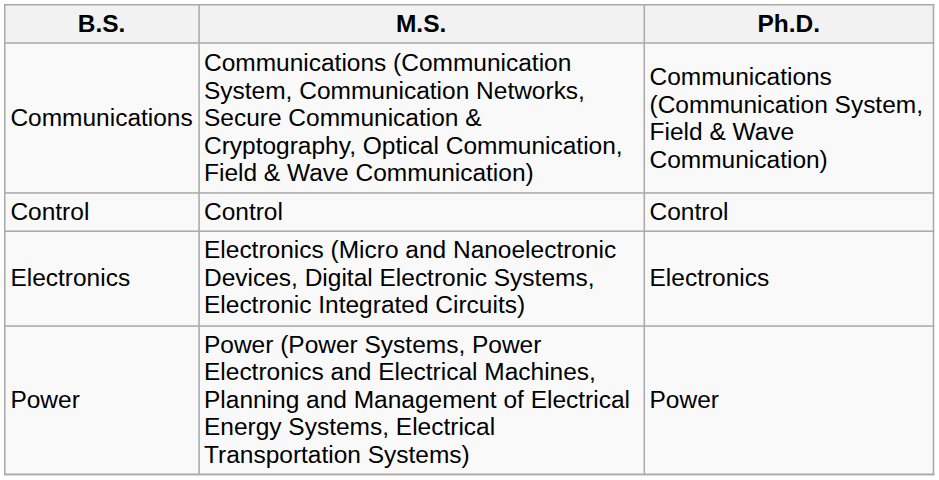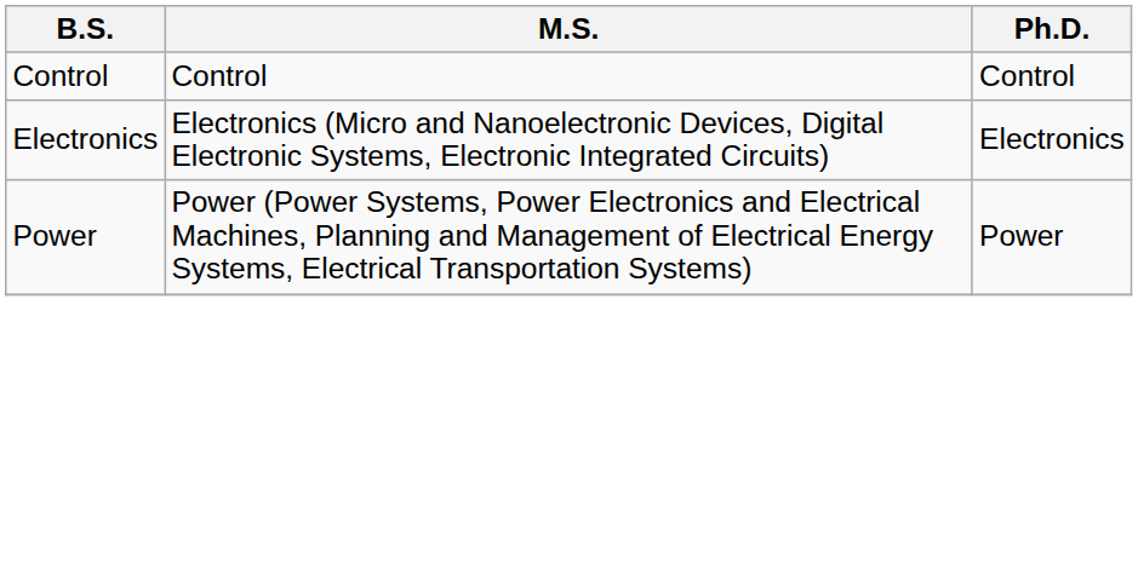 <table class="wikitable">
 <tr>
 <th>B.S.</th>
 <th>M.S.</th>
 <th>Ph.D.</th>
-</tr>
-<tr>
-<td>Communications</td>
-<td>Communications (Communication System, Communication Networks, Secure Communication & Cryptography, Optical Communication, Field & Wave Communication)</td>
-<td>Communications (Communication System, Field & Wave Communication)</td>
 </tr>
 <tr>
 <td>Control</td>
 <td>Control</td>
 <td>Control</td>
 </tr>
 <tr>
 <td>Electronics</td>
 <td>Electronics (Micro and Nanoelectronic Devices, Digital Electronic Systems, Electronic Integrated Circuits)</td>
 <td>Electronics</td>
 </tr>
 <tr>
 <td>Power</td>
 <td>Power (Power Systems, Power Electronics and Electrical Machines, Planning and Management of Electrical Energy Systems, Electrical Transportation Systems)</td>
 <td>Power</td>
 </tr>
 <tr>
 </tr>
 </table>
